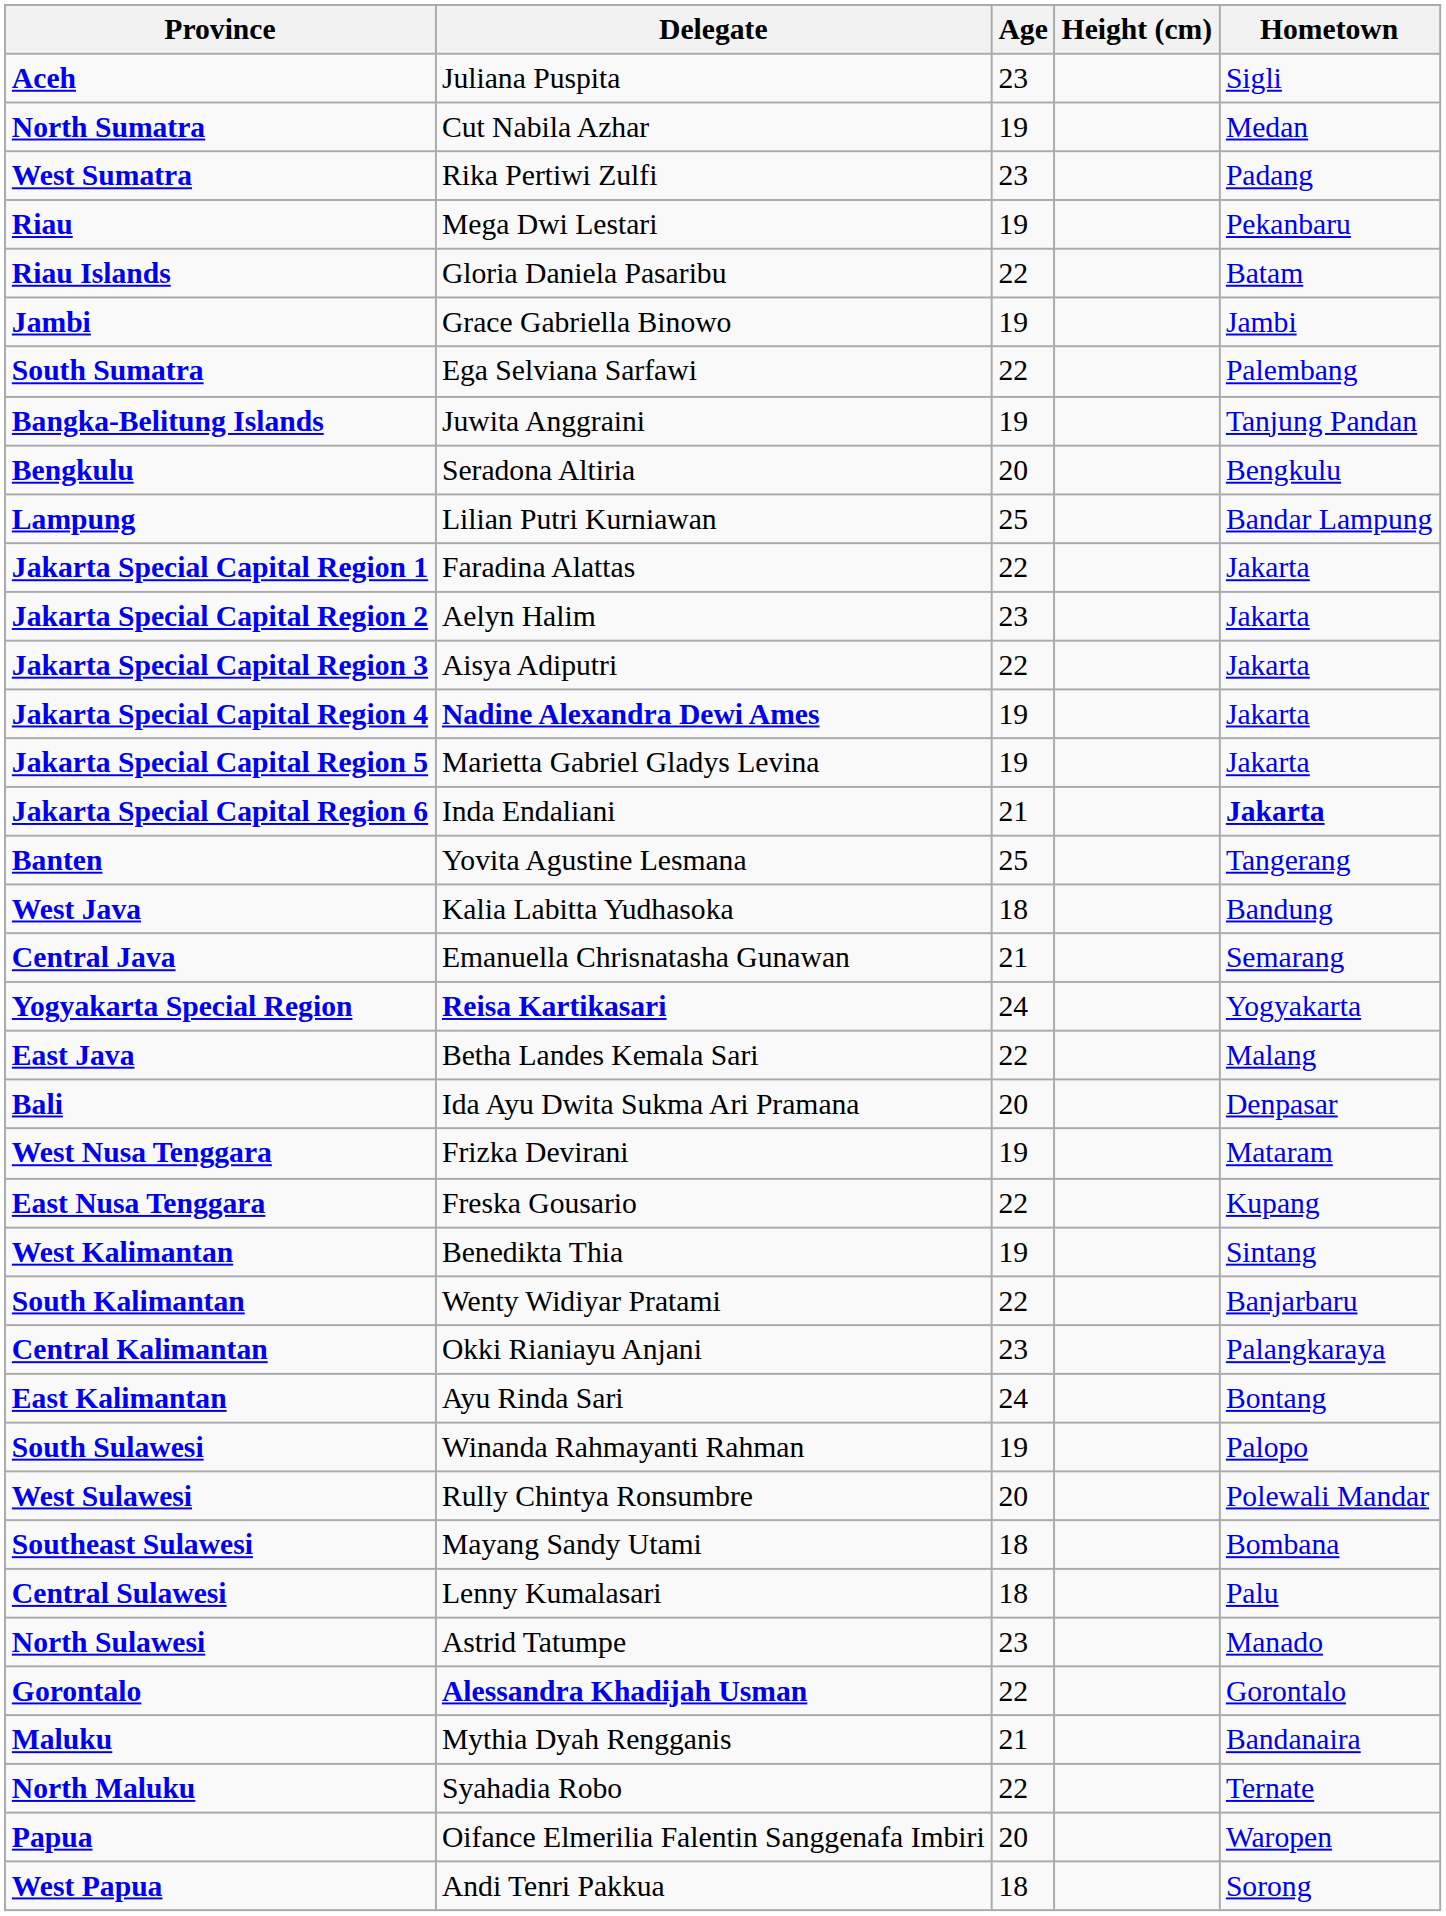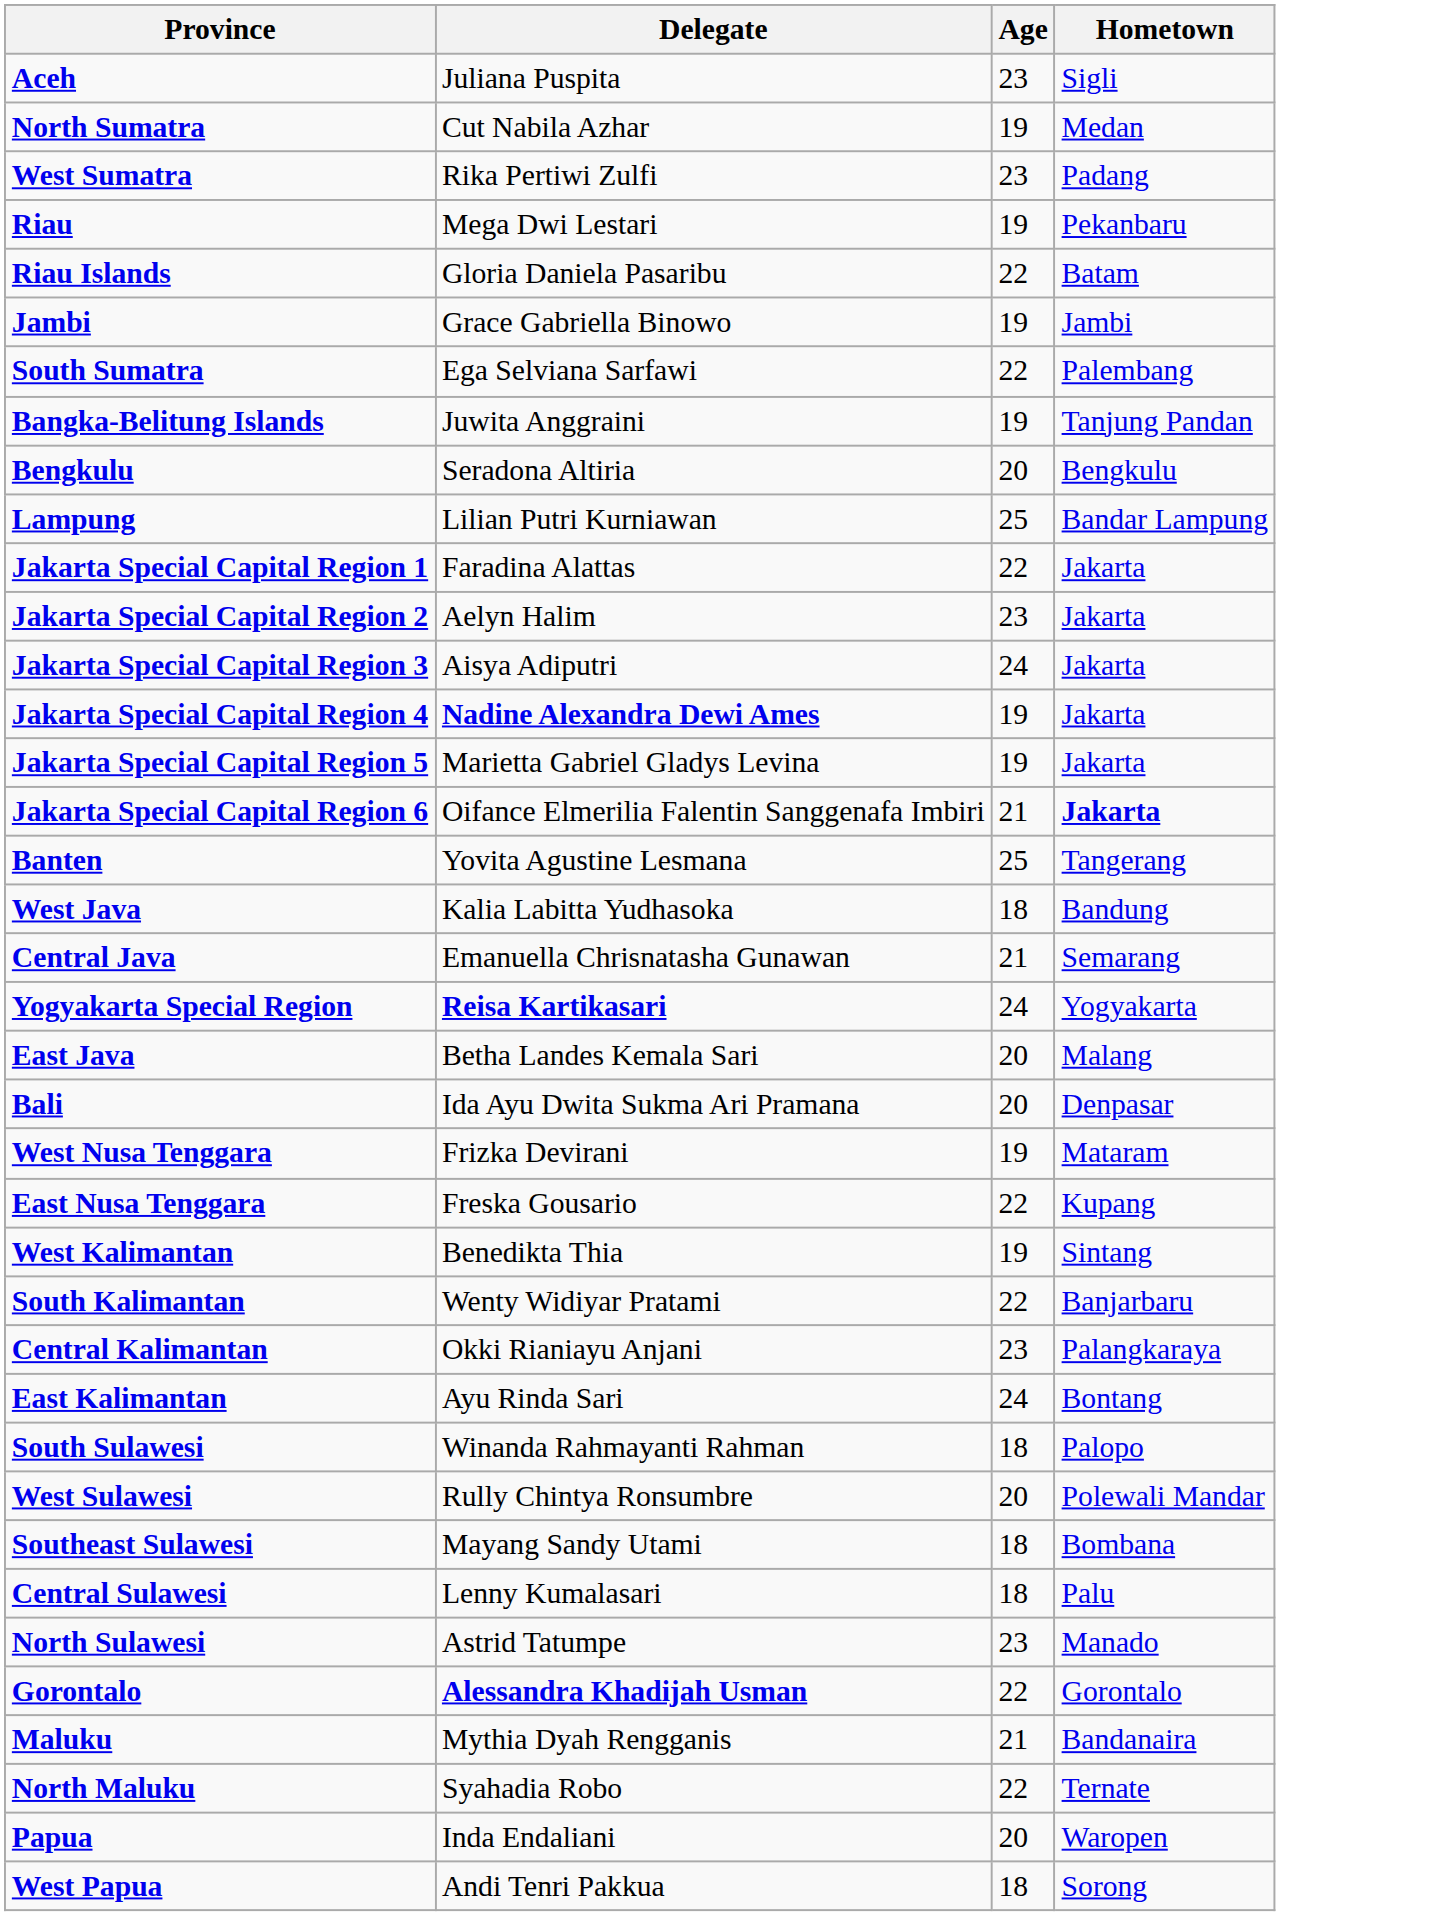 <table class="wikitable sortable" style="font-size:95%;">
 <tr>
 <th>Province</th>
 <th>Delegate</th>
 <th>Age</th>
-<th>Height (cm)</th>
 <th>Hometown</th>
 </tr>
 <tr>
 <td> <strong><a href='#'>Aceh</a></strong></td>
 <td>Juliana Puspita</td>
 <td>23</td>
-<td></td>
 <td><a href='#'>Sigli</a></td>
 </tr>
 <tr>
 <td> <strong><a href='#'>North Sumatra</a></strong></td>
 <td>Cut Nabila Azhar</td>
 <td>19</td>
-<td></td>
 <td><a href='#'>Medan</a></td>
 </tr>
 <tr>
 <td> <strong><a href='#'>West Sumatra</a></strong></td>
 <td>Rika Pertiwi Zulfi</td>
 <td>23</td>
-<td></td>
 <td><a href='#'>Padang</a></td>
 </tr>
 <tr>
 <td> <strong><a href='#'>Riau</a></strong></td>
 <td>Mega Dwi Lestari</td>
 <td>19</td>
-<td></td>
 <td><a href='#'>Pekanbaru</a></td>
 </tr>
 <tr>
 <td> <strong><a href='#'>Riau Islands</a></strong></td>
 <td>Gloria Daniela Pasaribu</td>
 <td>22</td>
-<td></td>
 <td><a href='#'>Batam</a></td>
 </tr>
 <tr>
 <td> <strong><a href='#'>Jambi</a></strong></td>
 <td>Grace Gabriella Binowo</td>
 <td>19</td>
-<td></td>
 <td><a href='#'>Jambi</a></td>
 </tr>
 <tr>
 <td> <strong><a href='#'>South Sumatra</a></strong></td>
 <td>Ega Selviana Sarfawi</td>
 <td>22</td>
-<td></td>
 <td><a href='#'>Palembang</a></td>
 </tr>
 <tr>
 <td> <strong><a href='#'>Bangka-Belitung Islands</a></strong></td>
 <td>Juwita Anggraini</td>
 <td>19</td>
-<td></td>
 <td><a href='#'>Tanjung Pandan</a></td>
 </tr>
 <tr>
 <td> <strong><a href='#'>Bengkulu</a></strong></td>
 <td>Seradona  Altiria</td>
 <td>20</td>
-<td></td>
 <td><a href='#'>Bengkulu</a></td>
 </tr>
 <tr>
 <td> <strong><a href='#'>Lampung</a></strong></td>
 <td>Lilian Putri Kurniawan</td>
 <td>25</td>
-<td></td>
 <td><a href='#'>Bandar Lampung</a></td>
 </tr>
 <tr>
 <td> <strong><a href='#'>Jakarta Special Capital Region 1</a></strong></td>
 <td>Faradina Alattas</td>
 <td>22</td>
-<td></td>
 <td><a href='#'>Jakarta</a></td>
 </tr>
 <tr>
 <td> <strong><a href='#'>Jakarta Special Capital Region 2</a></strong></td>
 <td>Aelyn Halim</td>
 <td>23</td>
-<td></td>
 <td><a href='#'>Jakarta</a></td>
 </tr>
 <tr>
 <td> <strong><a href='#'>Jakarta Special Capital Region 3</a></strong></td>
 <td>Aisya Adiputri</td>
-<td>22</td>
-<td></td>
+<td>24</td>
 <td><a href='#'>Jakarta</a></td>
 </tr>
 <tr>
 <td> <strong><a href='#'>Jakarta Special Capital Region 4</a></strong></td>
 <td><strong><a href='#'>Nadine Alexandra Dewi Ames</a></strong></td>
 <td>19</td>
-<td></td>
 <td><a href='#'>Jakarta</a></td>
 </tr>
 <tr>
 <td> <strong><a href='#'>Jakarta Special Capital Region 5</a></strong></td>
 <td>Marietta Gabriel Gladys Levina</td>
 <td>19</td>
-<td></td>
 <td><a href='#'>Jakarta</a></td>
 </tr>
 <tr>
 <td> <strong><a href='#'>Jakarta Special Capital Region 6</a></strong></td>
-<td>Inda Endaliani</td>
+<td>Oifance Elmerilia Falentin Sanggenafa Imbiri</td>
 <td>21</td>
-<td></td>
 <td><strong><a href='#'>Jakarta</a></strong></td>
 </tr>
 <tr>
 <td> <strong><a href='#'>Banten</a></strong></td>
 <td>Yovita Agustine Lesmana</td>
 <td>25</td>
-<td></td>
 <td><a href='#'>Tangerang</a></td>
 </tr>
 <tr>
 <td> <strong><a href='#'>West Java</a></strong></td>
 <td>Kalia Labitta Yudhasoka</td>
 <td>18</td>
-<td></td>
 <td><a href='#'>Bandung</a></td>
 </tr>
 <tr>
 <td> <strong><a href='#'>Central Java</a></strong></td>
 <td>Emanuella Chrisnatasha Gunawan</td>
 <td>21</td>
-<td></td>
 <td><a href='#'>Semarang</a></td>
 </tr>
 <tr>
 <td> <strong><a href='#'>Yogyakarta Special Region</a></strong></td>
 <td><strong><a href='#'>Reisa Kartikasari</a></strong></td>
 <td>24</td>
-<td></td>
 <td><a href='#'>Yogyakarta</a></td>
 </tr>
 <tr>
 <td> <strong><a href='#'>East Java</a></strong></td>
 <td>Betha Landes Kemala Sari</td>
-<td>22</td>
-<td></td>
+<td>20</td>
 <td><a href='#'>Malang</a></td>
 </tr>
 <tr>
 <td> <strong><a href='#'>Bali</a></strong></td>
 <td>Ida Ayu Dwita Sukma Ari Pramana</td>
 <td>20</td>
-<td></td>
 <td><a href='#'>Denpasar</a></td>
 </tr>
 <tr>
 <td>  <strong><a href='#'>West Nusa Tenggara</a></strong></td>
 <td>Frizka Devirani</td>
 <td>19</td>
-<td></td>
 <td><a href='#'>Mataram</a></td>
 </tr>
 <tr>
 <td> <strong><a href='#'>East Nusa Tenggara</a></strong></td>
 <td>Freska Gousario</td>
 <td>22</td>
-<td></td>
 <td><a href='#'>Kupang</a></td>
 </tr>
 <tr>
 <td>  <strong><a href='#'>West Kalimantan</a></strong></td>
 <td>Benedikta Thia</td>
 <td>19</td>
-<td></td>
 <td><a href='#'>Sintang</a></td>
 </tr>
 <tr>
 <td> <strong><a href='#'>South Kalimantan</a></strong></td>
 <td>Wenty Widiyar Pratami</td>
 <td>22</td>
-<td></td>
 <td><a href='#'>Banjarbaru</a></td>
 </tr>
 <tr>
 <td> <strong><a href='#'>Central Kalimantan</a></strong></td>
 <td>Okki Rianiayu Anjani</td>
 <td>23</td>
-<td></td>
 <td><a href='#'>Palangkaraya</a></td>
 </tr>
 <tr>
 <td> <strong><a href='#'>East Kalimantan</a></strong></td>
 <td>Ayu Rinda Sari</td>
 <td>24</td>
-<td></td>
 <td><a href='#'>Bontang</a></td>
 </tr>
 <tr>
 <td> <strong><a href='#'>South Sulawesi</a></strong></td>
 <td>Winanda Rahmayanti Rahman</td>
-<td>19</td>
-<td></td>
+<td>18</td>
 <td><a href='#'>Palopo</a></td>
 </tr>
 <tr>
 <td> <strong><a href='#'>West Sulawesi</a></strong></td>
 <td>Rully Chintya Ronsumbre</td>
 <td>20</td>
-<td></td>
 <td><a href='#'>Polewali Mandar</a></td>
 </tr>
 <tr>
 <td> <strong><a href='#'>Southeast Sulawesi</a></strong></td>
 <td>Mayang Sandy Utami</td>
 <td>18</td>
-<td></td>
 <td><a href='#'>Bombana</a></td>
 </tr>
 <tr>
 <td> <strong><a href='#'>Central Sulawesi</a></strong></td>
 <td>Lenny Kumalasari</td>
 <td>18</td>
-<td></td>
 <td><a href='#'>Palu</a></td>
 </tr>
 <tr>
 <td> <strong><a href='#'>North Sulawesi</a></strong></td>
 <td>Astrid Tatumpe</td>
 <td>23</td>
-<td></td>
 <td><a href='#'>Manado</a></td>
 </tr>
 <tr>
 <td> <strong><a href='#'>Gorontalo</a></strong></td>
 <td><strong><a href='#'>Alessandra Khadijah Usman</a></strong></td>
 <td>22</td>
-<td></td>
 <td><a href='#'>Gorontalo</a></td>
 </tr>
 <tr>
 <td> <strong><a href='#'>Maluku</a></strong></td>
 <td>Mythia Dyah Rengganis</td>
 <td>21</td>
-<td></td>
 <td><a href='#'>Bandanaira</a></td>
 </tr>
 <tr>
 <td> <strong><a href='#'>North Maluku</a></strong></td>
 <td>Syahadia Robo</td>
 <td>22</td>
-<td></td>
 <td><a href='#'>Ternate</a></td>
 </tr>
 <tr>
 <td> <strong><a href='#'>Papua</a></strong></td>
-<td>Oifance Elmerilia Falentin Sanggenafa Imbiri</td>
+<td>Inda Endaliani</td>
 <td>20</td>
-<td></td>
 <td><a href='#'>Waropen</a></td>
 </tr>
 <tr>
 <td> <strong><a href='#'>West Papua</a></strong></td>
 <td>Andi Tenri Pakkua</td>
 <td>18</td>
-<td></td>
 <td><a href='#'>Sorong</a></td>
 </tr>
 </table>
